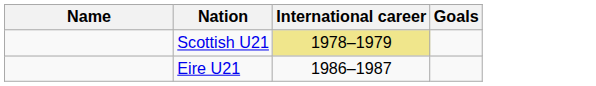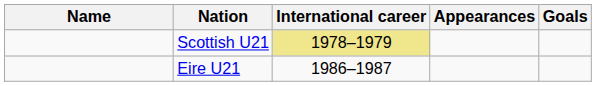 <table class="wikitable sortable" style="text-align: center;">
 <tr>
 <th style="width:10em">Name</th>
 <th>Nation</th>
 <th>International career</th>
+<th>Appearances</th>
 <th>Goals</th>
 </tr>
 <tr>
 <td align="left"></td>
 <td align="left"> <a href='#'>Scottish U21</a></td>
 <td style="background: khaki;">1978–1979</td>
 <td></td>
+<td></td>
 </tr>
 <tr>
 <td align="left"></td>
 <td align="left"> <a href='#'>Eire U21</a></td>
 <td>1986–1987</td>
 <td></td>
+<td></td>
 </tr>
 </table>
